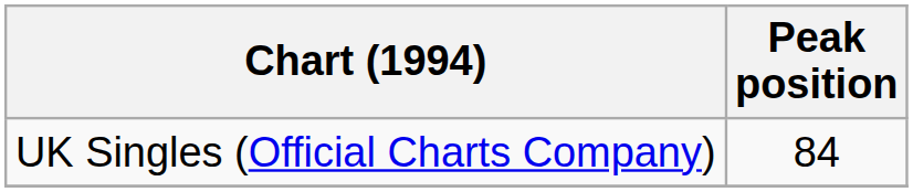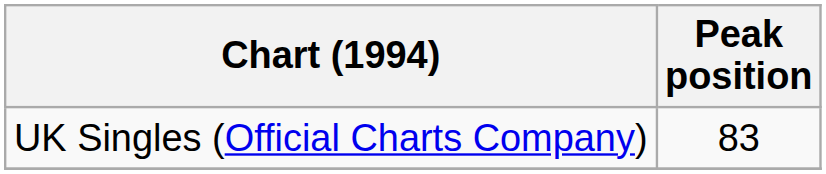 <table class="wikitable sortable">
 <tr>
 <th>Chart (1994)</th>
 <th>Peak<br>position</th>
 </tr>
 <tr>
 <td>UK Singles (<a href='#'>Official Charts Company</a>)</td>
-<td align="center">84</td>
+<td align="center">83</td>
 </tr>
 <tr>
 </tr>
 </table>
